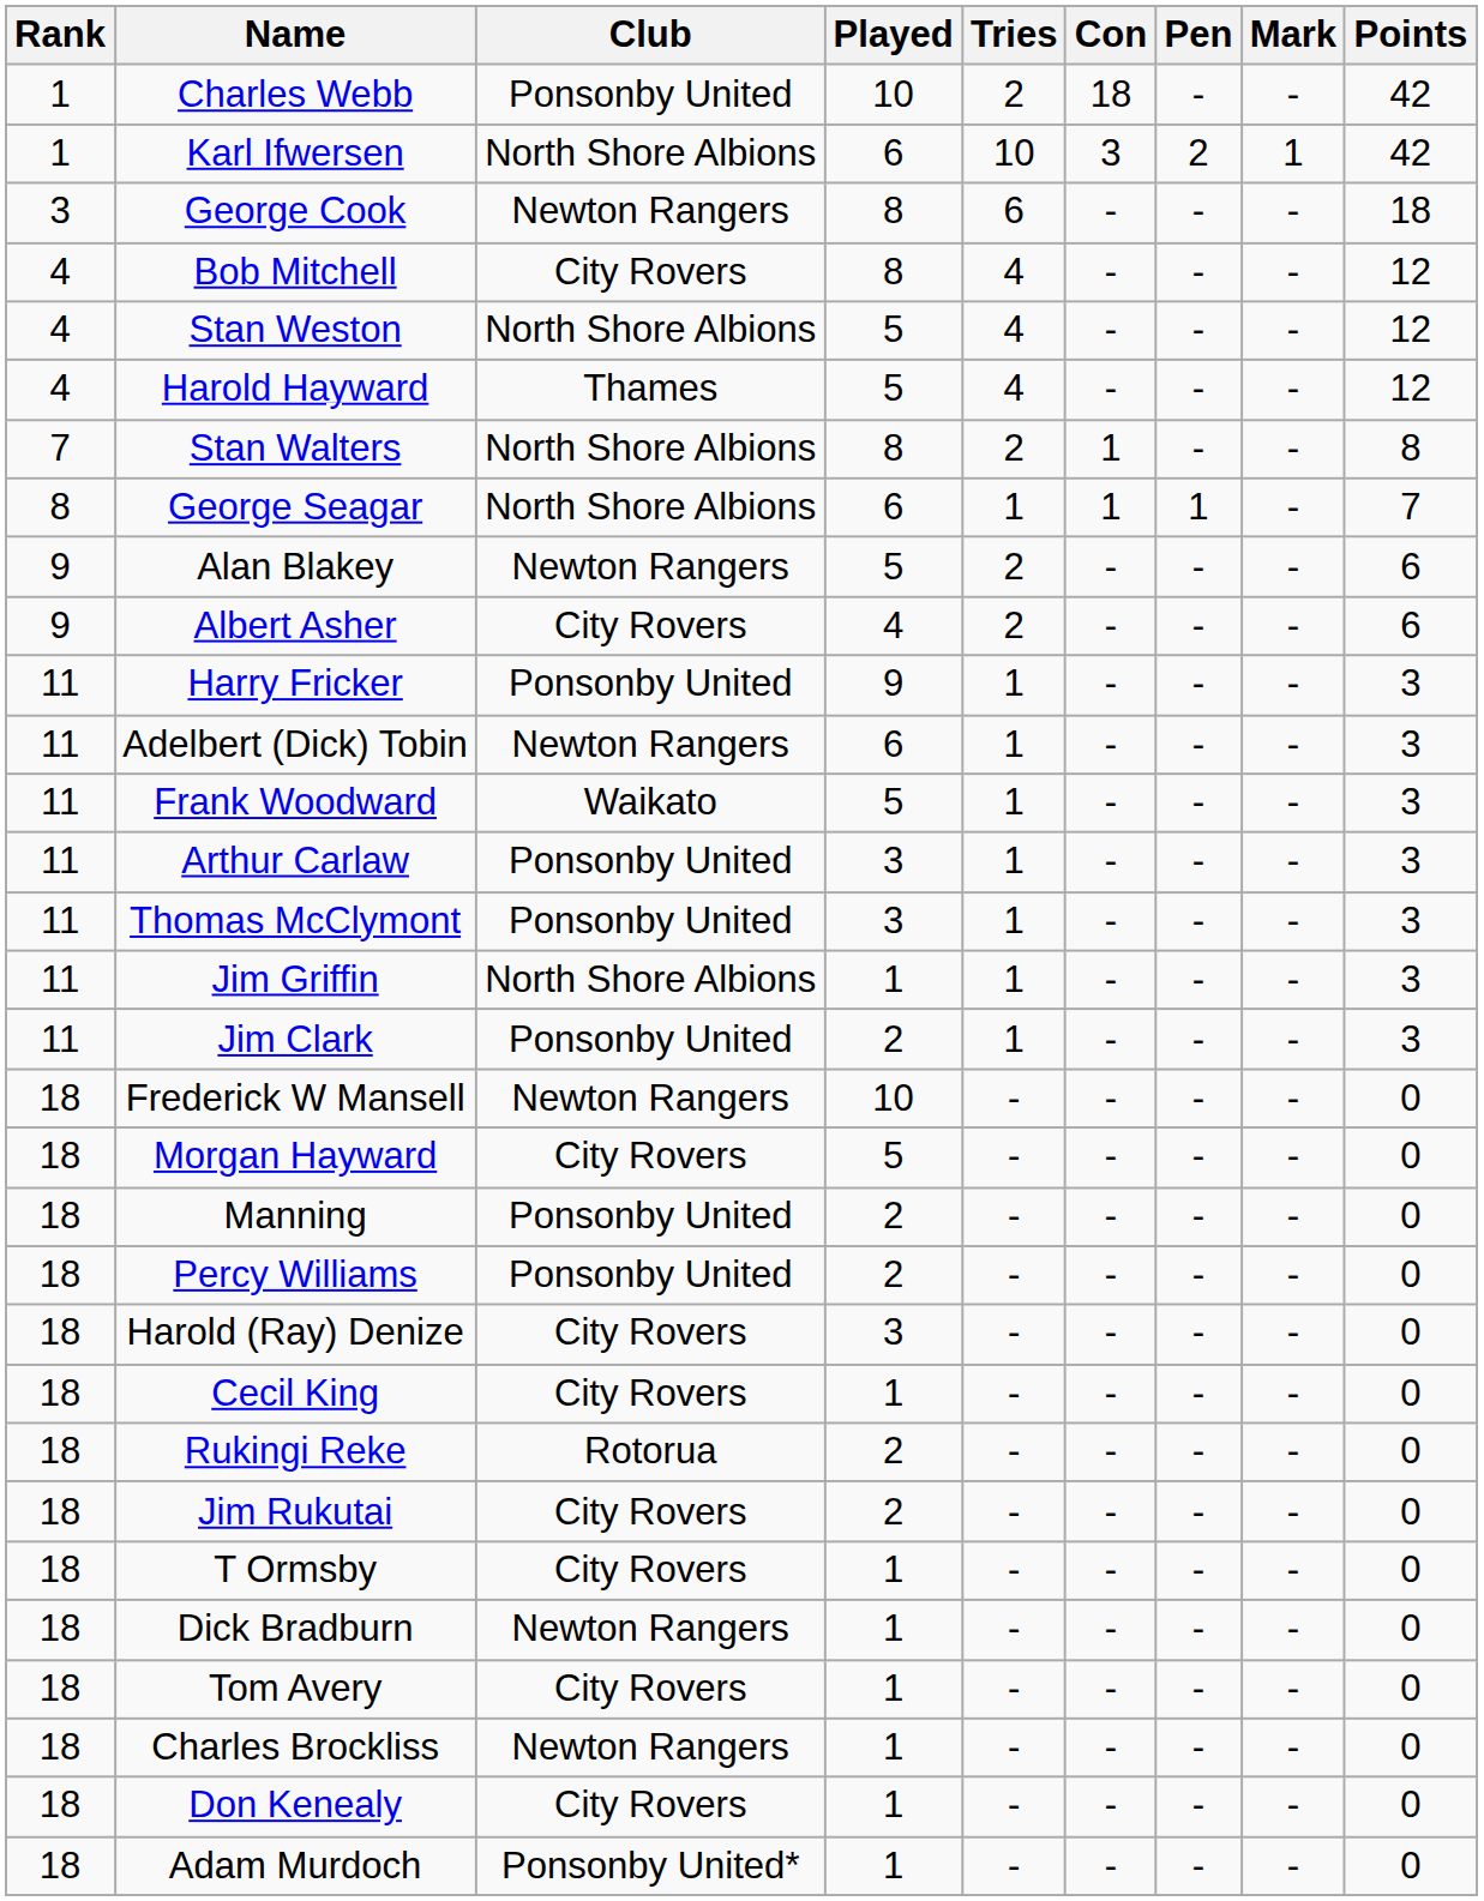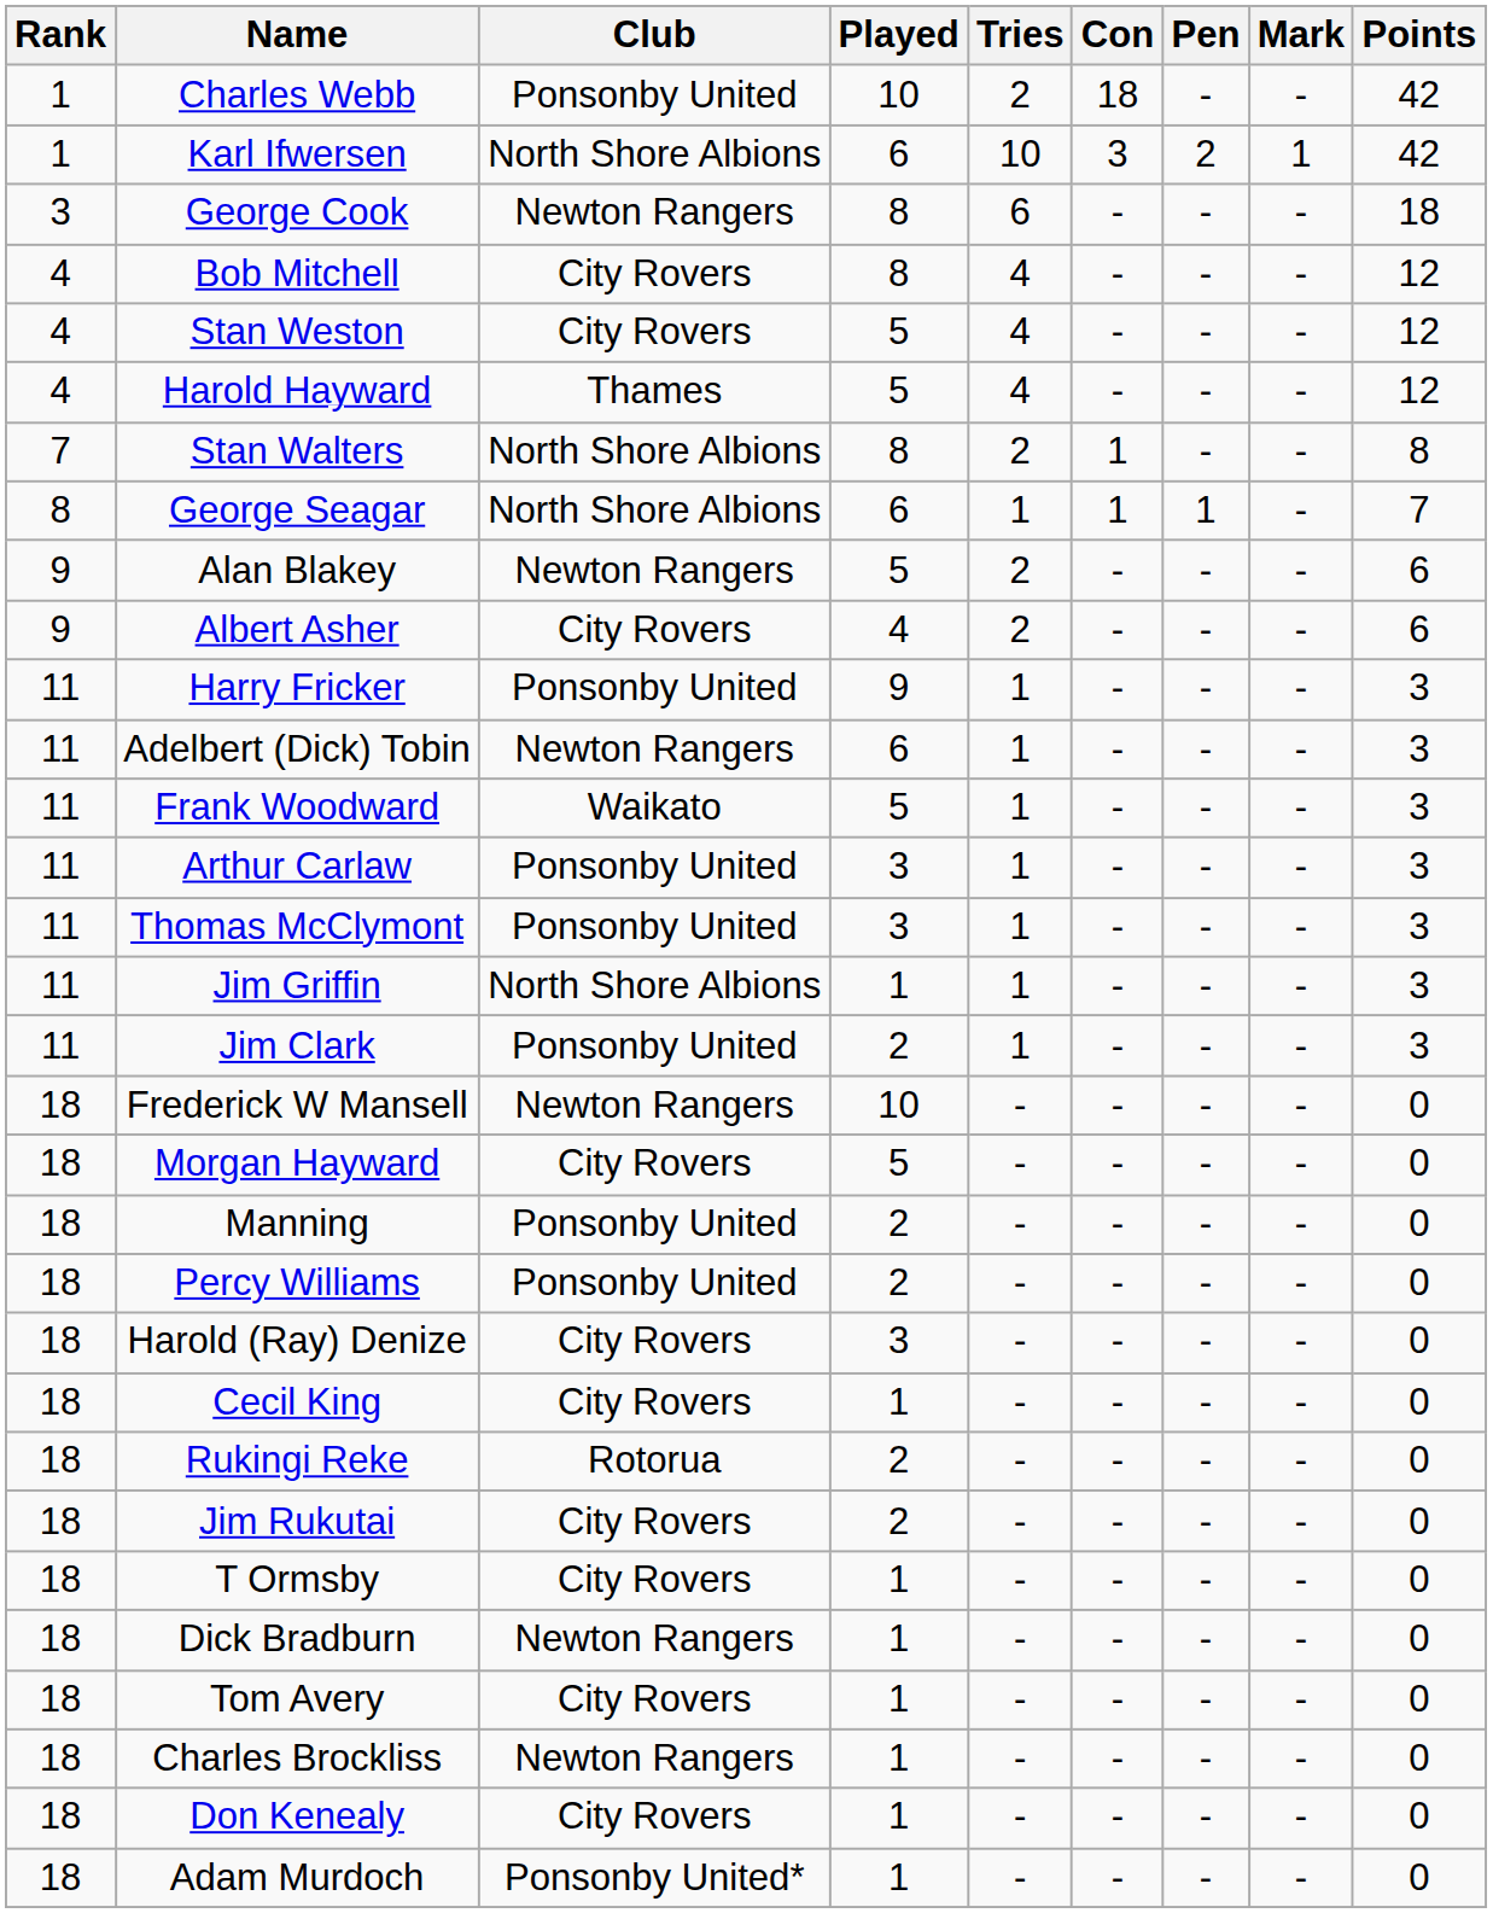 <table class="wikitable sortable" style="text-align: center;">
 <tr>
 <th>Rank</th>
 <th>Name</th>
 <th>Club</th>
 <th>Played</th>
 <th>Tries</th>
 <th>Con</th>
 <th>Pen</th>
 <th>Mark</th>
 <th>Points</th>
 </tr>
 <tr>
 <td>1</td>
 <td><a href='#'>Charles Webb</a></td>
 <td>Ponsonby United</td>
 <td>10</td>
 <td>2</td>
 <td>18</td>
 <td>-</td>
 <td>-</td>
 <td>42</td>
 </tr>
 <tr>
 <td>1</td>
 <td><a href='#'>Karl Ifwersen</a></td>
 <td>North Shore Albions</td>
 <td>6</td>
 <td>10</td>
 <td>3</td>
 <td>2</td>
 <td>1</td>
 <td>42</td>
 </tr>
 <tr>
 <td>3</td>
 <td><a href='#'>George Cook</a></td>
 <td>Newton Rangers</td>
 <td>8</td>
 <td>6</td>
 <td>-</td>
 <td>-</td>
 <td>-</td>
 <td>18</td>
 </tr>
 <tr>
 <td>4</td>
 <td><a href='#'>Bob Mitchell</a></td>
 <td>City Rovers</td>
 <td>8</td>
 <td>4</td>
 <td>-</td>
 <td>-</td>
 <td>-</td>
 <td>12</td>
 </tr>
 <tr>
 <td>4</td>
 <td><a href='#'>Stan Weston</a></td>
-<td>North Shore Albions</td>
+<td>City Rovers</td>
 <td>5</td>
 <td>4</td>
 <td>-</td>
 <td>-</td>
 <td>-</td>
 <td>12</td>
 </tr>
 <tr>
 <td>4</td>
 <td><a href='#'>Harold Hayward</a></td>
 <td>Thames</td>
 <td>5</td>
 <td>4</td>
 <td>-</td>
 <td>-</td>
 <td>-</td>
 <td>12</td>
 </tr>
 <tr>
 <td>7</td>
 <td><a href='#'>Stan Walters</a></td>
 <td>North Shore Albions</td>
 <td>8</td>
 <td>2</td>
 <td>1</td>
 <td>-</td>
 <td>-</td>
 <td>8</td>
 </tr>
 <tr>
 <td>8</td>
 <td><a href='#'>George Seagar</a></td>
 <td>North Shore Albions</td>
 <td>6</td>
 <td>1</td>
 <td>1</td>
 <td>1</td>
 <td>-</td>
 <td>7</td>
 </tr>
 <tr>
 <td>9</td>
 <td>Alan Blakey</td>
 <td>Newton Rangers</td>
 <td>5</td>
 <td>2</td>
 <td>-</td>
 <td>-</td>
 <td>-</td>
 <td>6</td>
 </tr>
 <tr>
 <td>9</td>
 <td><a href='#'>Albert Asher</a></td>
 <td>City Rovers</td>
 <td>4</td>
 <td>2</td>
 <td>-</td>
 <td>-</td>
 <td>-</td>
 <td>6</td>
 </tr>
 <tr>
 <td>11</td>
 <td><a href='#'>Harry Fricker</a></td>
 <td>Ponsonby United</td>
 <td>9</td>
 <td>1</td>
 <td>-</td>
 <td>-</td>
 <td>-</td>
 <td>3</td>
 </tr>
 <tr>
 <td>11</td>
 <td>Adelbert (Dick) Tobin</td>
 <td>Newton Rangers</td>
 <td>6</td>
 <td>1</td>
 <td>-</td>
 <td>-</td>
 <td>-</td>
 <td>3</td>
 </tr>
 <tr>
 <td>11</td>
 <td><a href='#'>Frank Woodward</a></td>
 <td>Waikato</td>
 <td>5</td>
 <td>1</td>
 <td>-</td>
 <td>-</td>
 <td>-</td>
 <td>3</td>
 </tr>
 <tr>
 <td>11</td>
 <td><a href='#'>Arthur Carlaw</a></td>
 <td>Ponsonby United</td>
 <td>3</td>
 <td>1</td>
 <td>-</td>
 <td>-</td>
 <td>-</td>
 <td>3</td>
 </tr>
 <tr>
 <td>11</td>
 <td><a href='#'>Thomas McClymont</a></td>
 <td>Ponsonby United</td>
 <td>3</td>
 <td>1</td>
 <td>-</td>
 <td>-</td>
 <td>-</td>
 <td>3</td>
 </tr>
 <tr>
 <td>11</td>
 <td><a href='#'>Jim Griffin</a></td>
 <td>North Shore Albions</td>
 <td>1</td>
 <td>1</td>
 <td>-</td>
 <td>-</td>
 <td>-</td>
 <td>3</td>
 </tr>
 <tr>
 <td>11</td>
 <td><a href='#'>Jim Clark</a></td>
 <td>Ponsonby United</td>
 <td>2</td>
 <td>1</td>
 <td>-</td>
 <td>-</td>
 <td>-</td>
 <td>3</td>
 </tr>
 <tr>
 <td>18</td>
 <td>Frederick W Mansell</td>
 <td>Newton Rangers</td>
 <td>10</td>
 <td>-</td>
 <td>-</td>
 <td>-</td>
 <td>-</td>
 <td>0</td>
 </tr>
 <tr>
 <td>18</td>
 <td><a href='#'>Morgan Hayward</a></td>
 <td>City Rovers</td>
 <td>5</td>
 <td>-</td>
 <td>-</td>
 <td>-</td>
 <td>-</td>
 <td>0</td>
 </tr>
 <tr>
 <td>18</td>
 <td>Manning</td>
 <td>Ponsonby United</td>
 <td>2</td>
 <td>-</td>
 <td>-</td>
 <td>-</td>
 <td>-</td>
 <td>0</td>
 </tr>
 <tr>
 <td>18</td>
 <td><a href='#'>Percy Williams</a></td>
 <td>Ponsonby United</td>
 <td>2</td>
 <td>-</td>
 <td>-</td>
 <td>-</td>
 <td>-</td>
 <td>0</td>
 </tr>
 <tr>
 <td>18</td>
 <td>Harold (Ray) Denize</td>
 <td>City Rovers</td>
 <td>3</td>
 <td>-</td>
 <td>-</td>
 <td>-</td>
 <td>-</td>
 <td>0</td>
 </tr>
 <tr>
 <td>18</td>
 <td><a href='#'>Cecil King</a></td>
 <td>City Rovers</td>
 <td>1</td>
 <td>-</td>
 <td>-</td>
 <td>-</td>
 <td>-</td>
 <td>0</td>
 </tr>
 <tr>
 <td>18</td>
 <td><a href='#'>Rukingi Reke</a></td>
 <td>Rotorua</td>
 <td>2</td>
 <td>-</td>
 <td>-</td>
 <td>-</td>
 <td>-</td>
 <td>0</td>
 </tr>
 <tr>
 <td>18</td>
 <td><a href='#'>Jim Rukutai</a></td>
 <td>City Rovers</td>
 <td>2</td>
 <td>-</td>
 <td>-</td>
 <td>-</td>
 <td>-</td>
 <td>0</td>
 </tr>
 <tr>
 <td>18</td>
 <td>T Ormsby</td>
 <td>City Rovers</td>
 <td>1</td>
 <td>-</td>
 <td>-</td>
 <td>-</td>
 <td>-</td>
 <td>0</td>
 </tr>
 <tr>
 <td>18</td>
 <td>Dick Bradburn</td>
 <td>Newton Rangers</td>
 <td>1</td>
 <td>-</td>
 <td>-</td>
 <td>-</td>
 <td>-</td>
 <td>0</td>
 </tr>
 <tr>
 <td>18</td>
 <td>Tom Avery</td>
 <td>City Rovers</td>
 <td>1</td>
 <td>-</td>
 <td>-</td>
 <td>-</td>
 <td>-</td>
 <td>0</td>
 </tr>
 <tr>
 <td>18</td>
 <td>Charles Brockliss</td>
 <td>Newton Rangers</td>
 <td>1</td>
 <td>-</td>
 <td>-</td>
 <td>-</td>
 <td>-</td>
 <td>0</td>
 </tr>
 <tr>
 <td>18</td>
 <td><a href='#'>Don Kenealy</a></td>
 <td>City Rovers</td>
 <td>1</td>
 <td>-</td>
 <td>-</td>
 <td>-</td>
 <td>-</td>
 <td>0</td>
 </tr>
 <tr>
 <td>18</td>
 <td>Adam Murdoch</td>
 <td>Ponsonby United*</td>
 <td>1</td>
 <td>-</td>
 <td>-</td>
 <td>-</td>
 <td>-</td>
 <td>0</td>
 </tr>
 <tr>
 </tr>
 </table>
